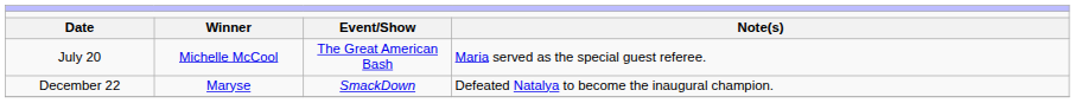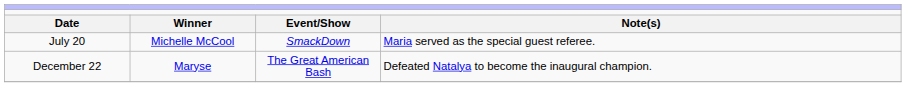 <table class="wikitable" style="text-align:center; width:100%;">
 <tr style="background:#BBF;">
 <td colspan="5"></td>
 </tr>
 <tr>
 <td colspan="5"><strong></strong></td>
 </tr>
 <tr>
 <th width=14%>Date</th>
 <th width=14%>Winner</th>
 <th width=14%>Event/Show</th>
 <th width=58%>Note(s)</th>
 </tr>
 <tr>
 <td>July 20</td>
 <td><a href='#'>Michelle McCool</a></td>
-<td><a href='#'>The Great American Bash</a></td>
+<td><em><a href='#'>SmackDown</a></em></td>
 <td align=left><a href='#'>Maria</a> served as the special guest referee.</td>
 </tr>
 <tr>
 <td>December 22<br></td>
 <td><a href='#'>Maryse</a></td>
-<td><em><a href='#'>SmackDown</a></em></td>
+<td><a href='#'>The Great American Bash</a></td>
 <td align=left>Defeated <a href='#'>Natalya</a> to become the inaugural champion.</td>
 </tr>
 <tr>
 </tr>
 </table>
